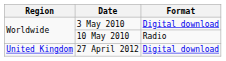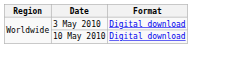 <table class=wikitable>
 <tr>
 <th>Region</th>
 <th>Date</th>
 <th>Format</th>
 </tr>
 <tr>
 <td rowspan="2">Worldwide</td>
 <td>3 May 2010</td>
 <td><a href='#'>Digital download</a></td>
 </tr>
 <tr>
 <td>10 May 2010</td>
-<td>Radio</td>
-</tr>
-<tr>
-<td><a href='#'>United Kingdom</a></td>
-<td>27 April 2012</td>
 <td><a href='#'>Digital download</a></td>
 </tr>
 </table>
